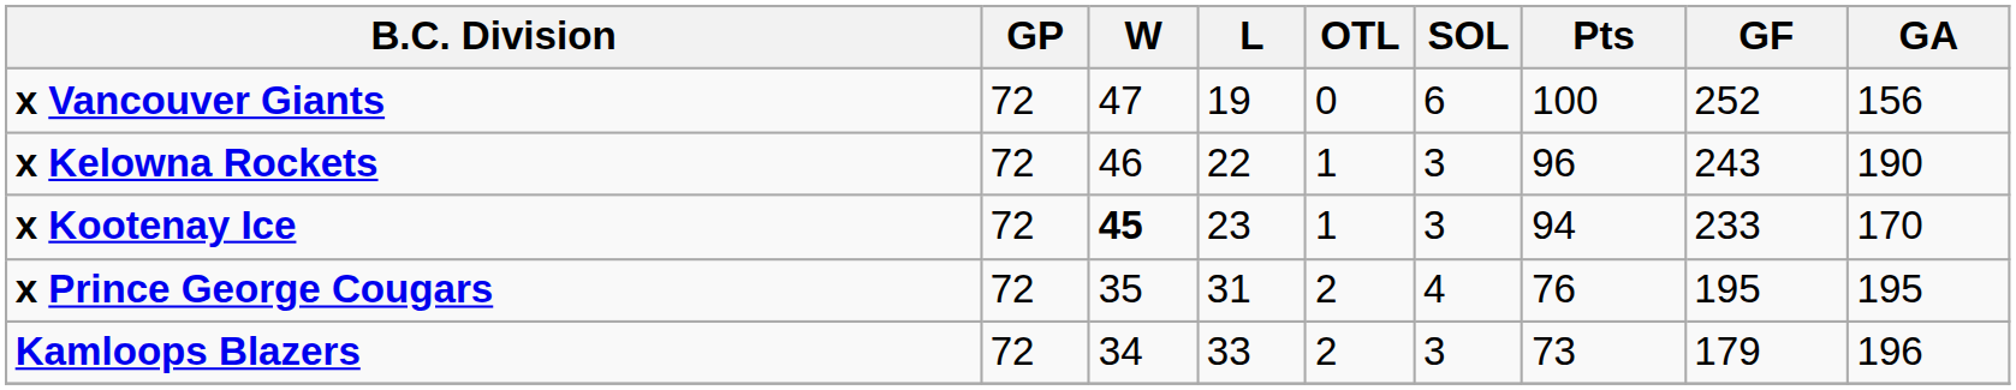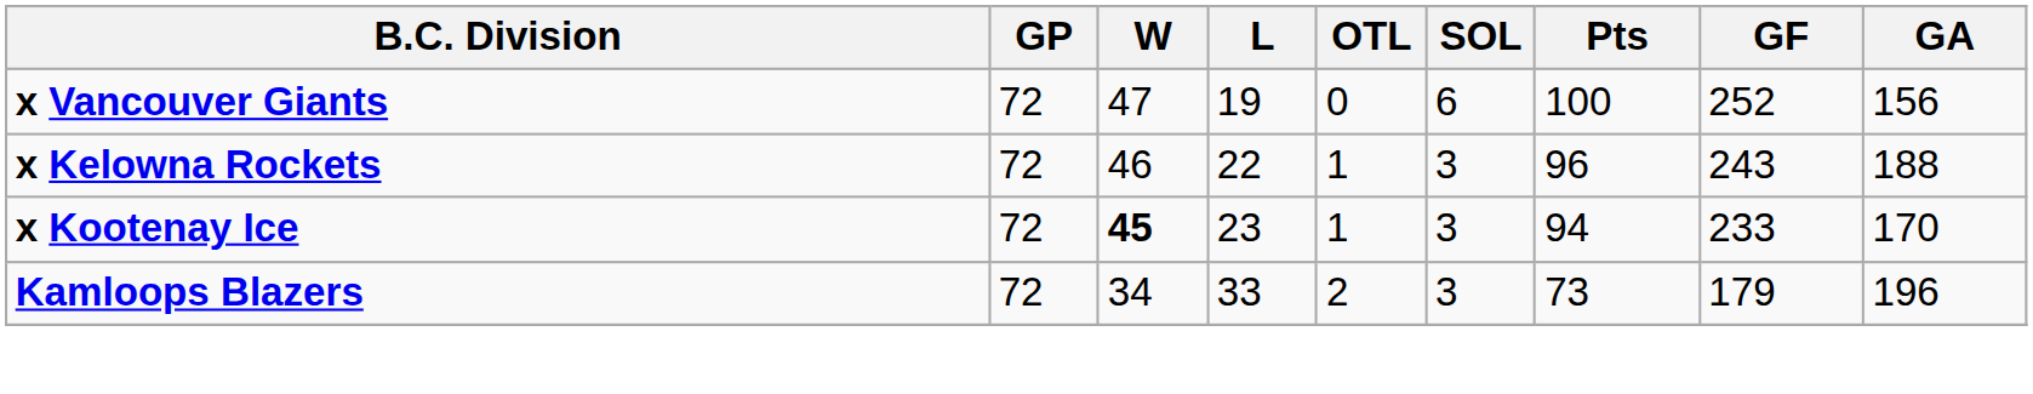 <table class="wikitable">
 <tr>
 <th width="45%">B.C. Division</th>
 <th width="5%">GP</th>
 <th width="5%">W</th>
 <th width="5%">L</th>
 <th width="5%">OTL</th>
 <th width="5%">SOL</th>
 <th width="7.5%">Pts</th>
 <th width="7.5%">GF</th>
 <th width="7.5%">GA</th>
 </tr>
 <tr>
 <td><strong>x <a href='#'>Vancouver Giants</a></strong></td>
 <td>72</td>
 <td>47</td>
 <td>19</td>
 <td>0</td>
 <td>6</td>
 <td>100</td>
 <td>252</td>
 <td>156</td>
 </tr>
 <tr>
 <td><strong>x <a href='#'>Kelowna Rockets</a></strong></td>
 <td>72</td>
 <td>46</td>
 <td>22</td>
 <td>1</td>
 <td>3</td>
 <td>96</td>
 <td>243</td>
-<td>190</td>
+<td>188</td>
 </tr>
 <tr>
 <td><strong>x <a href='#'>Kootenay Ice</a></strong></td>
 <td>72</td>
 <td><strong>45</strong></td>
 <td>23</td>
 <td>1</td>
 <td>3</td>
 <td>94</td>
 <td>233</td>
 <td>170</td>
-</tr>
-<tr>
-<td><strong>x <a href='#'>Prince George Cougars</a></strong></td>
-<td>72</td>
-<td>35</td>
-<td>31</td>
-<td>2</td>
-<td>4</td>
-<td>76</td>
-<td>195</td>
-<td>195</td>
 </tr>
 <tr>
 <td><strong><a href='#'>Kamloops Blazers</a></strong></td>
 <td>72</td>
 <td>34</td>
 <td>33</td>
 <td>2</td>
 <td>3</td>
 <td>73</td>
 <td>179</td>
 <td>196</td>
 </tr>
 <tr>
 </tr>
 </table>
